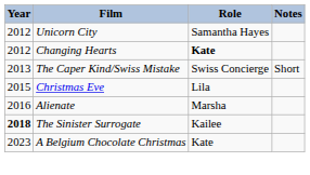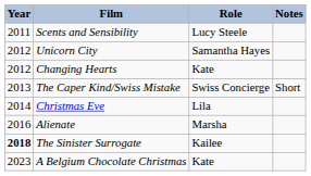 <table class="wikitable">
 <tr>
 <th style="background:#B0C4DE;">Year</th>
 <th style="background:#B0C4DE;">Film</th>
 <th style="background:#B0C4DE;">Role</th>
 <th style="background:#B0C4DE;">Notes</th>
+</tr>
+<tr>
+<td align="center">2011</td>
+<td><em>Scents and Sensibility</em></td>
+<td>Lucy Steele</td>
+<td></td>
 </tr>
 <tr>
 <td align="center">2012</td>
 <td><em>Unicorn City</em></td>
 <td>Samantha Hayes</td>
 <td></td>
 </tr>
 <tr>
 <td align="center">2012</td>
 <td><em>Changing Hearts</em></td>
-<td><strong>Kate</strong></td>
+<td>Kate</td>
 <td></td>
 </tr>
 <tr>
 <td align="center">2013</td>
 <td><em>The Caper Kind/Swiss Mistake</em></td>
 <td>Swiss Concierge</td>
 <td>Short</td>
 </tr>
 <tr>
-<td align="center">2015</td>
+<td align="center">2014</td>
 <td><em><a href='#'>Christmas Eve</a></em></td>
 <td>Lila</td>
 <td></td>
 </tr>
 <tr>
 <td align="center">2016</td>
 <td><em>Alienate</em></td>
 <td>Marsha</td>
 <td></td>
 </tr>
 <tr>
 <td align="center"><strong>2018</strong></td>
 <td><em>The Sinister Surrogate</em></td>
 <td>Kailee</td>
 <td></td>
 </tr>
 <tr>
 <td align="center">2023</td>
 <td><em>A Belgium Chocolate Christmas</em></td>
 <td>Kate</td>
 <td></td>
 </tr>
 </table>
